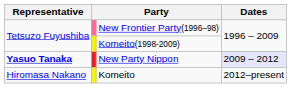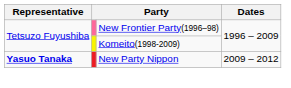 <table class=wikitable>
 <tr valign=bottom>
 <th>Representative</th>
 <th colspan="2">Party</th>
 <th>Dates</th>
 </tr>
 <tr>
 <td rowspan="2"><a href='#'>Tetsuzo Fuyushiba</a></td>
 <td bgcolor=#FF6699></td>
 <td><a href='#'>New Frontier Party</a><small>(1996–98)</small></td>
 <td rowspan="2">1996 – 2009</td>
 </tr>
 <tr>
 <td bgcolor=#F8F400></td>
 <td><a href='#'>Komeito</a><small>(1998-2009)</small></td>
 </tr>
 <tr>
 <td><strong><a href='#'>Yasuo Tanaka</a></strong></td>
 <td bgcolor=#ED1B23></td>
 <td><a href='#'>New Party Nippon</a></td>
-<td style="background: lavender;">2009 – 2012</td>
-</tr>
-<tr>
-<td><a href='#'>Hiromasa Nakano</a></td>
-<td bgcolor=#F8F400></td>
-<td>Komeito</td>
-<td>2012–present</td>
+<td>2009 – 2012</td>
 </tr>
 </table>
